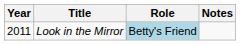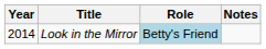 <table class="wikitable sortable">
 <tr>
 <th>Year</th>
 <th>Title</th>
 <th>Role</th>
 <th>Notes</th>
 </tr>
 <tr>
-<td>2011</td>
+<td>2014</td>
 <td><em>Look in the Mirror</em></td>
 <td style="background: lightblue;">Betty's Friend</td>
 <td></td>
 </tr>
 </table>
